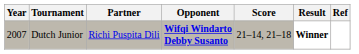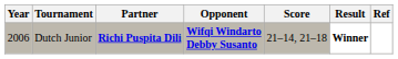 <table class="sortable wikitable" style="font-size: 90%;">
 <tr>
 <th>Year</th>
 <th>Tournament</th>
 <th>Partner</th>
 <th>Opponent</th>
 <th>Score</th>
 <th>Result</th>
 <th>Ref</th>
 </tr>
 <tr style="background:#BDB8AD">
-<td align="center">2007</td>
+<td align="center">2006</td>
 <td align="left">Dutch Junior</td>
-<td align="left"> <a href='#'>Richi Puspita Dili</a></td>
+<td align="left"><strong> <a href='#'>Richi Puspita Dili</a></strong></td>
 <td align="left"><strong> <a href='#'>Wifqi Windarto</a> <br>  <a href='#'>Debby Susanto</a></strong></td>
 <td align="left">21–14, 21–18</td>
 <td style="text-align:left; background:white"> <strong>Winner</strong></td>
 <td style="text-align:center; background:white"></td>
 </tr>
 </table>
